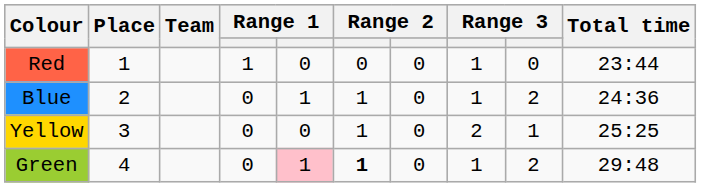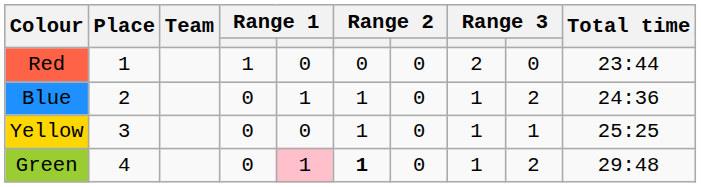 <table class="wikitable" style="text-align:center;">
 <tr>
 <th rowspan="2">Colour</th>
 <th rowspan="2">Place</th>
 <th rowspan="2">Team</th>
 <th colspan="2">Range 1</th>
 <th colspan="2">Range 2</th>
 <th colspan="2">Range 3</th>
 <th rowspan="2">Total time</th>
 </tr>
 <tr>
 <th width="30px"></th>
 <th width="30px"></th>
 <th width="30px"></th>
 <th width="30px"></th>
 <th width="30px"></th>
 <th width="30px"></th>
 </tr>
 <tr>
 <td style="background-color:#FF6347">Red</td>
 <td>1</td>
 <td style="text-align:left;"></td>
 <td>1</td>
 <td>0</td>
 <td>0</td>
 <td>0</td>
-<td>1</td>
+<td>2</td>
 <td>0</td>
 <td>23:44</td>
 </tr>
 <tr>
 <td style="background-color:#1E90FF">Blue</td>
 <td>2</td>
 <td style="text-align:left;"></td>
 <td>0</td>
 <td>1</td>
 <td>1</td>
 <td>0</td>
 <td>1</td>
 <td>2</td>
 <td>24:36</td>
 </tr>
 <tr>
 <td style="background-color:#FFD700">Yellow</td>
 <td>3</td>
 <td style="text-align:left;"></td>
 <td>0</td>
 <td>0</td>
 <td>1</td>
 <td>0</td>
-<td>2</td>
+<td>1</td>
 <td>1</td>
 <td>25:25</td>
 </tr>
 <tr>
 <td style="background-color:#9ACD32">Green</td>
 <td>4</td>
 <td style="text-align:left;"></td>
 <td>0</td>
 <td style="background: pink;">1</td>
 <td><strong>1</strong></td>
 <td>0</td>
 <td>1</td>
 <td>2</td>
 <td>29:48</td>
 </tr>
 </table>
